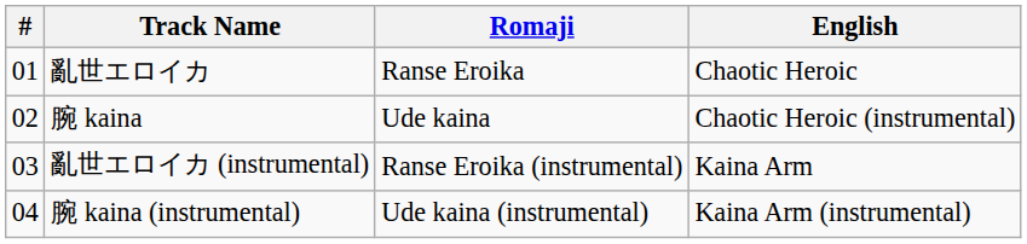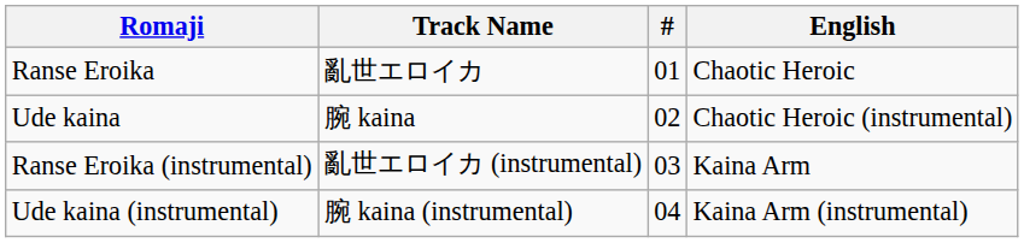 <table class="wikitable">
 <tr>
+<th><a href='#'>Romaji</a></th>
+<th>Track Name</th>
 <th>#</th>
-<th>Track Name</th>
-<th><a href='#'>Romaji</a></th>
 <th>English</th>
 </tr>
 <tr>
+<td>Ranse Eroika</td>
+<td>亂世エロイカ</td>
 <td>01</td>
-<td>亂世エロイカ</td>
-<td>Ranse Eroika</td>
 <td>Chaotic Heroic</td>
 </tr>
 <tr>
+<td>Ude kaina</td>
+<td>腕 kaina</td>
 <td>02</td>
-<td>腕 kaina</td>
-<td>Ude kaina</td>
 <td>Chaotic Heroic (instrumental)</td>
 </tr>
 <tr>
+<td>Ranse Eroika (instrumental)</td>
+<td>亂世エロイカ (instrumental)</td>
 <td>03</td>
-<td>亂世エロイカ (instrumental)</td>
-<td>Ranse Eroika (instrumental)</td>
 <td>Kaina Arm</td>
 </tr>
 <tr>
+<td>Ude kaina (instrumental)</td>
+<td>腕 kaina (instrumental)</td>
 <td>04</td>
-<td>腕 kaina (instrumental)</td>
-<td>Ude kaina (instrumental)</td>
 <td>Kaina Arm (instrumental)</td>
 </tr>
 </table>
